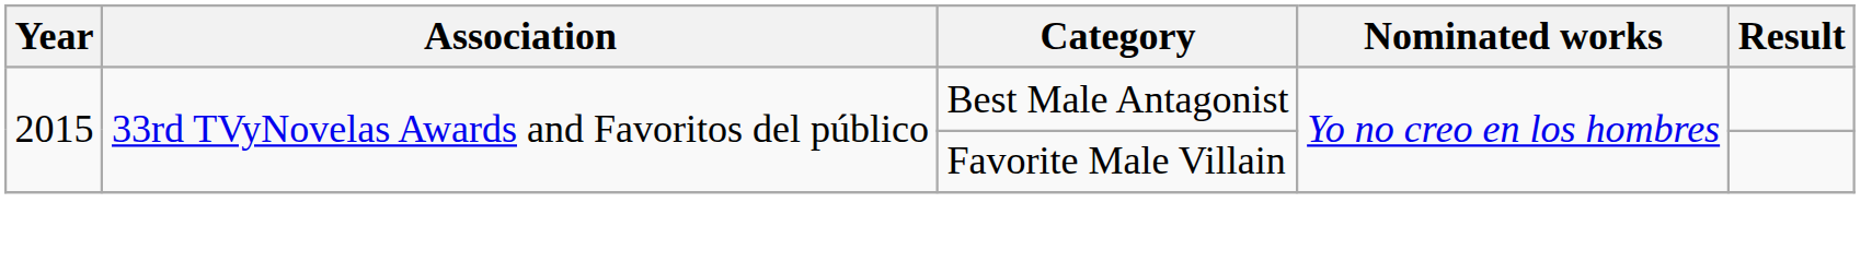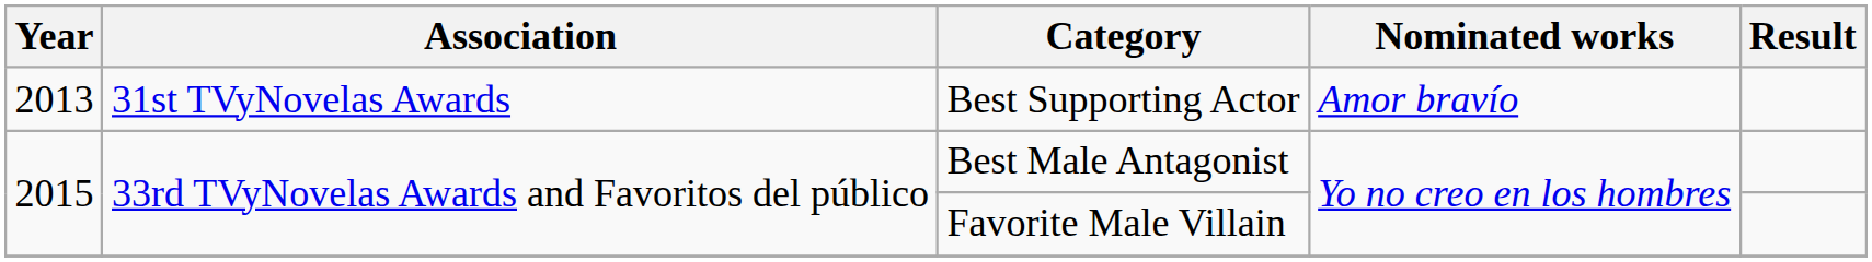 <table class="wikitable sortable">
 <tr>
 <th>Year</th>
 <th>Association</th>
 <th>Category</th>
 <th>Nominated works</th>
 <th>Result</th>
+</tr>
+<tr>
+<td rowspan=1>2013</td>
+<td rowspan=1><a href='#'>31st TVyNovelas Awards</a></td>
+<td>Best Supporting Actor</td>
+<td rowspan=1><em><a href='#'>Amor bravío</a></em></td>
+<td></td>
 </tr>
 <tr>
 <td rowspan=2>2015</td>
 <td rowspan=2><a href='#'>33rd TVyNovelas Awards</a> and Favoritos del público</td>
 <td>Best Male Antagonist</td>
 <td rowspan=2><em><a href='#'>Yo no creo en los hombres</a></em></td>
 <td></td>
 </tr>
 <tr>
 <td>Favorite Male Villain</td>
 <td></td>
 </tr>
 <tr>
 </tr>
 </table>
